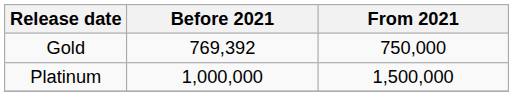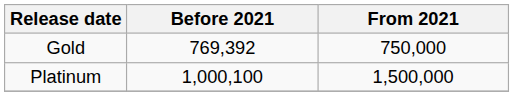 <table class=wikitable>
 <tr>
 <th width="100">Release date</th>
 <th width="160">Before 2021</th>
 <th width="160">From 2021</th>
 </tr>
 <tr>
 <td align="center">Gold</td>
 <td align="center">769,392</td>
 <td align="center">750,000</td>
 </tr>
 <tr>
 <td align="center">Platinum</td>
-<td align="center">1,000,000</td>
+<td align="center">1,000,100</td>
 <td align="center">1,500,000</td>
 </tr>
 <tr>
 </tr>
 </table>
